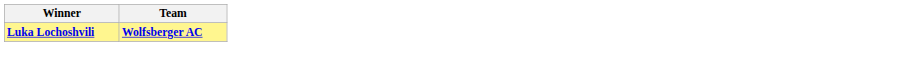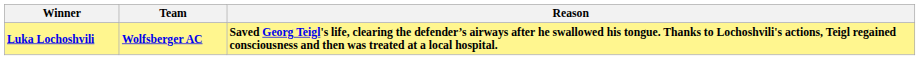 <table class="wikitable">
 <tr>
 <th width="150">Winner</th>
 <th width="140">Team</th>
+<th>Reason</th>
 </tr>
 <tr style="background-color: #FFF68F; font-weight: bold;">
 <td> <a href='#'>Luka Lochoshvili</a></td>
 <td> <a href='#'>Wolfsberger AC</a></td>
+<td>Saved <a href='#'>Georg Teigl</a>'s life, clearing the defender’s airways after he swallowed his tongue. Thanks to Lochoshvili's actions, Teigl regained consciousness and then was treated at a local hospital.</td>
 </tr>
 </table>
